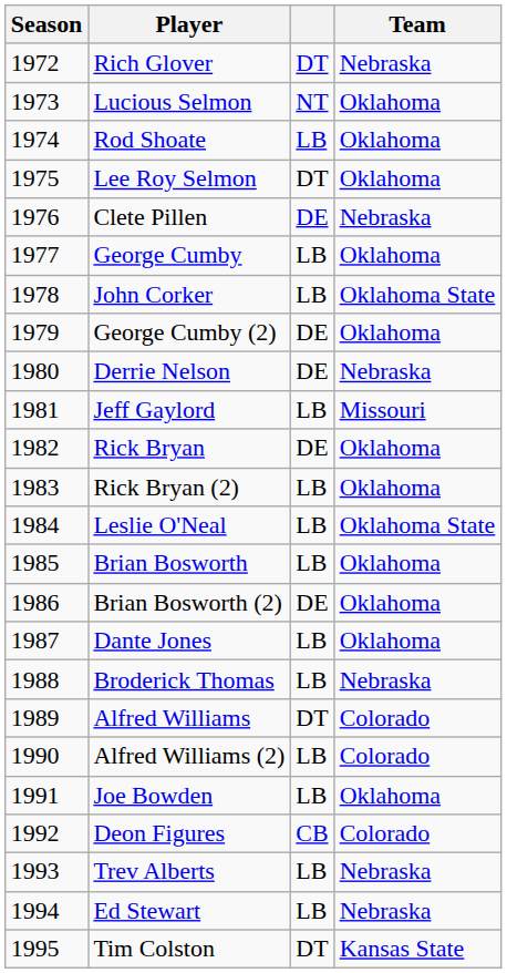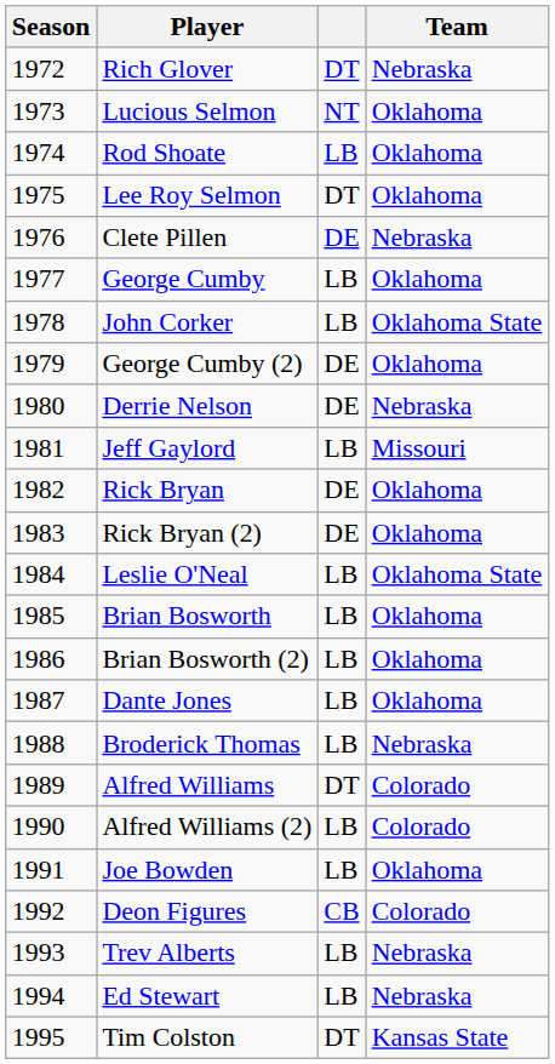 <table class="wikitable sortable">
 <tr>
 <th>Season</th>
 <th>Player</th>
 <th></th>
 <th>Team</th>
 </tr>
 <tr>
 <td>1972</td>
 <td><a href='#'>Rich Glover</a></td>
 <td><a href='#'>DT</a></td>
 <td><a href='#'>Nebraska</a></td>
 </tr>
 <tr>
 <td>1973</td>
 <td><a href='#'>Lucious Selmon</a></td>
 <td><a href='#'>NT</a></td>
 <td><a href='#'>Oklahoma</a></td>
 </tr>
 <tr>
 <td>1974</td>
 <td><a href='#'>Rod Shoate</a></td>
 <td><a href='#'>LB</a></td>
 <td><a href='#'>Oklahoma</a></td>
 </tr>
 <tr>
 <td>1975</td>
 <td><a href='#'>Lee Roy Selmon</a></td>
 <td>DT</td>
 <td><a href='#'>Oklahoma</a></td>
 </tr>
 <tr>
 <td>1976</td>
 <td>Clete Pillen</td>
 <td><a href='#'>DE</a></td>
 <td><a href='#'>Nebraska</a></td>
 </tr>
 <tr>
 <td>1977</td>
 <td><a href='#'>George Cumby</a></td>
 <td>LB</td>
 <td><a href='#'>Oklahoma</a></td>
 </tr>
 <tr>
 <td>1978</td>
 <td><a href='#'>John Corker</a></td>
 <td>LB</td>
 <td><a href='#'>Oklahoma State</a></td>
 </tr>
 <tr>
 <td>1979</td>
 <td>George Cumby (2)</td>
 <td>DE</td>
 <td><a href='#'>Oklahoma</a></td>
 </tr>
 <tr>
 <td>1980</td>
 <td><a href='#'>Derrie Nelson</a></td>
 <td>DE</td>
 <td><a href='#'>Nebraska</a></td>
 </tr>
 <tr>
 <td>1981</td>
 <td><a href='#'>Jeff Gaylord</a></td>
 <td>LB</td>
 <td><a href='#'>Missouri</a></td>
 </tr>
 <tr>
 <td>1982</td>
 <td><a href='#'>Rick Bryan</a></td>
 <td>DE</td>
 <td><a href='#'>Oklahoma</a></td>
 </tr>
 <tr>
 <td>1983</td>
 <td>Rick Bryan (2)</td>
-<td>LB</td>
+<td>DE</td>
 <td><a href='#'>Oklahoma</a></td>
 </tr>
 <tr>
 <td>1984</td>
 <td><a href='#'>Leslie O'Neal</a></td>
 <td>LB</td>
 <td><a href='#'>Oklahoma State</a></td>
 </tr>
 <tr>
 <td>1985</td>
 <td><a href='#'>Brian Bosworth</a></td>
 <td>LB</td>
 <td><a href='#'>Oklahoma</a></td>
 </tr>
 <tr>
 <td>1986</td>
 <td>Brian Bosworth (2)</td>
-<td>DE</td>
+<td>LB</td>
 <td><a href='#'>Oklahoma</a></td>
 </tr>
 <tr>
 <td>1987</td>
 <td><a href='#'>Dante Jones</a></td>
 <td>LB</td>
 <td><a href='#'>Oklahoma</a></td>
 </tr>
 <tr>
 <td>1988</td>
 <td><a href='#'>Broderick Thomas</a></td>
 <td>LB</td>
 <td><a href='#'>Nebraska</a></td>
 </tr>
 <tr>
 <td>1989</td>
 <td><a href='#'>Alfred Williams</a></td>
 <td>DT</td>
 <td><a href='#'>Colorado</a></td>
 </tr>
 <tr>
 <td>1990</td>
 <td>Alfred Williams (2)</td>
 <td>LB</td>
 <td><a href='#'>Colorado</a></td>
 </tr>
 <tr>
 <td>1991</td>
 <td><a href='#'>Joe Bowden</a></td>
 <td>LB</td>
 <td><a href='#'>Oklahoma</a></td>
 </tr>
 <tr>
 <td>1992</td>
 <td><a href='#'>Deon Figures</a></td>
 <td><a href='#'>CB</a></td>
 <td><a href='#'>Colorado</a></td>
 </tr>
 <tr>
 <td>1993</td>
 <td><a href='#'>Trev Alberts</a></td>
 <td>LB</td>
 <td><a href='#'>Nebraska</a></td>
 </tr>
 <tr>
 <td>1994</td>
 <td><a href='#'>Ed Stewart</a></td>
 <td>LB</td>
 <td><a href='#'>Nebraska</a></td>
 </tr>
 <tr>
 <td>1995</td>
 <td>Tim Colston</td>
 <td>DT</td>
 <td><a href='#'>Kansas State</a></td>
 </tr>
 </table>
